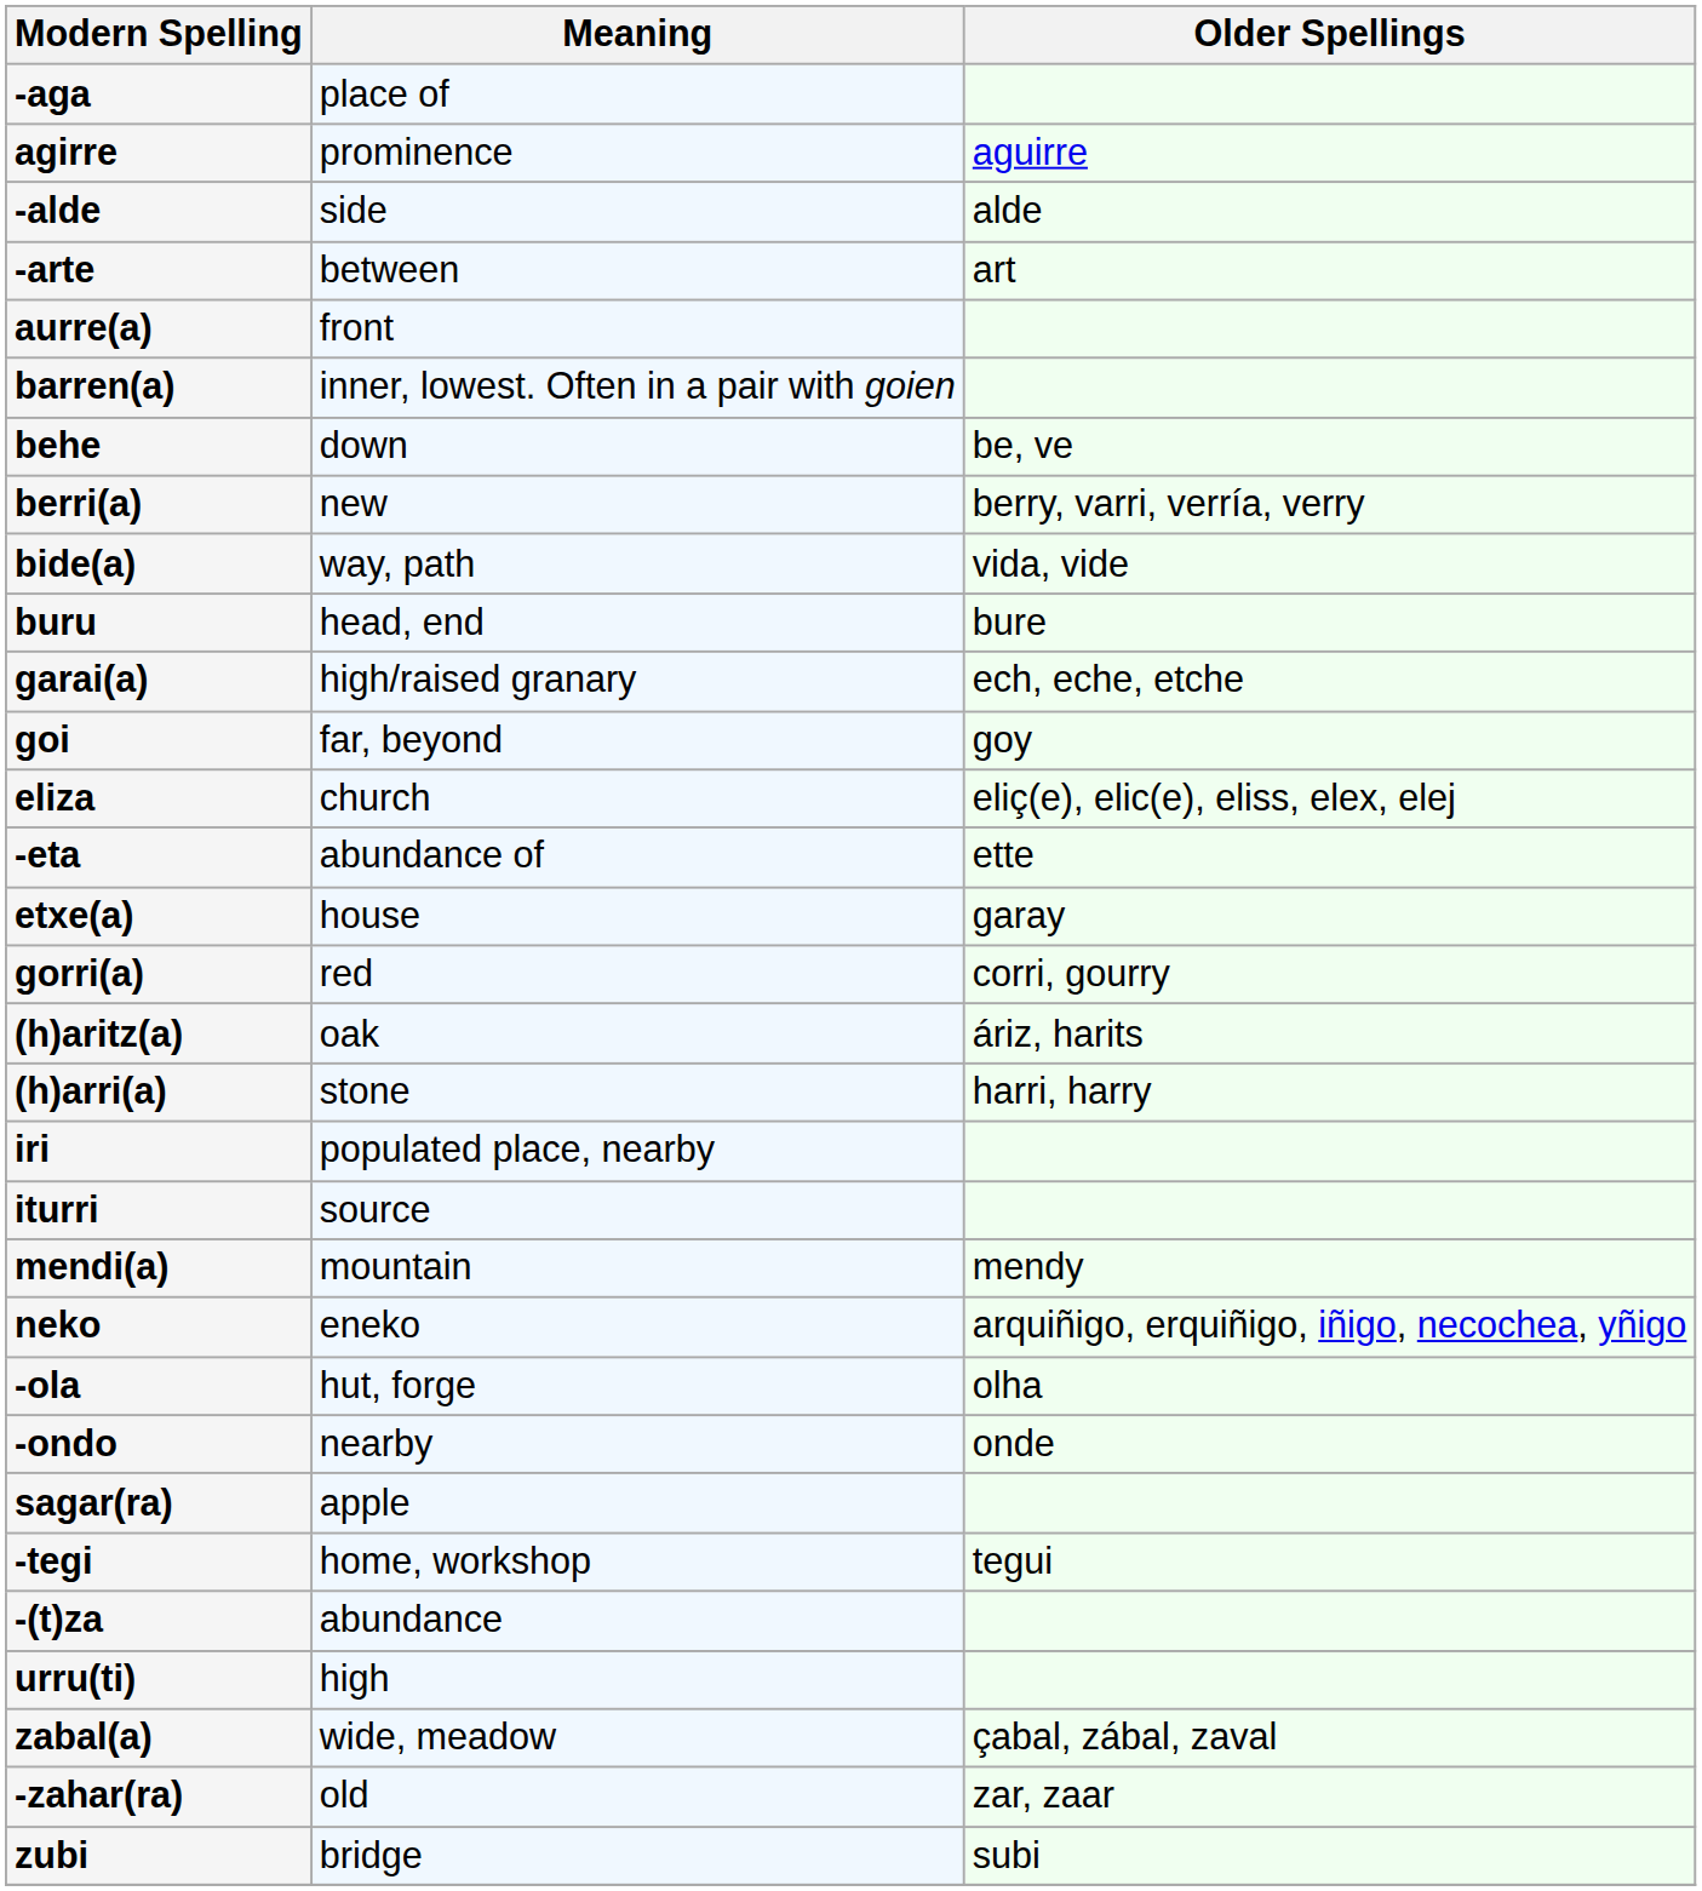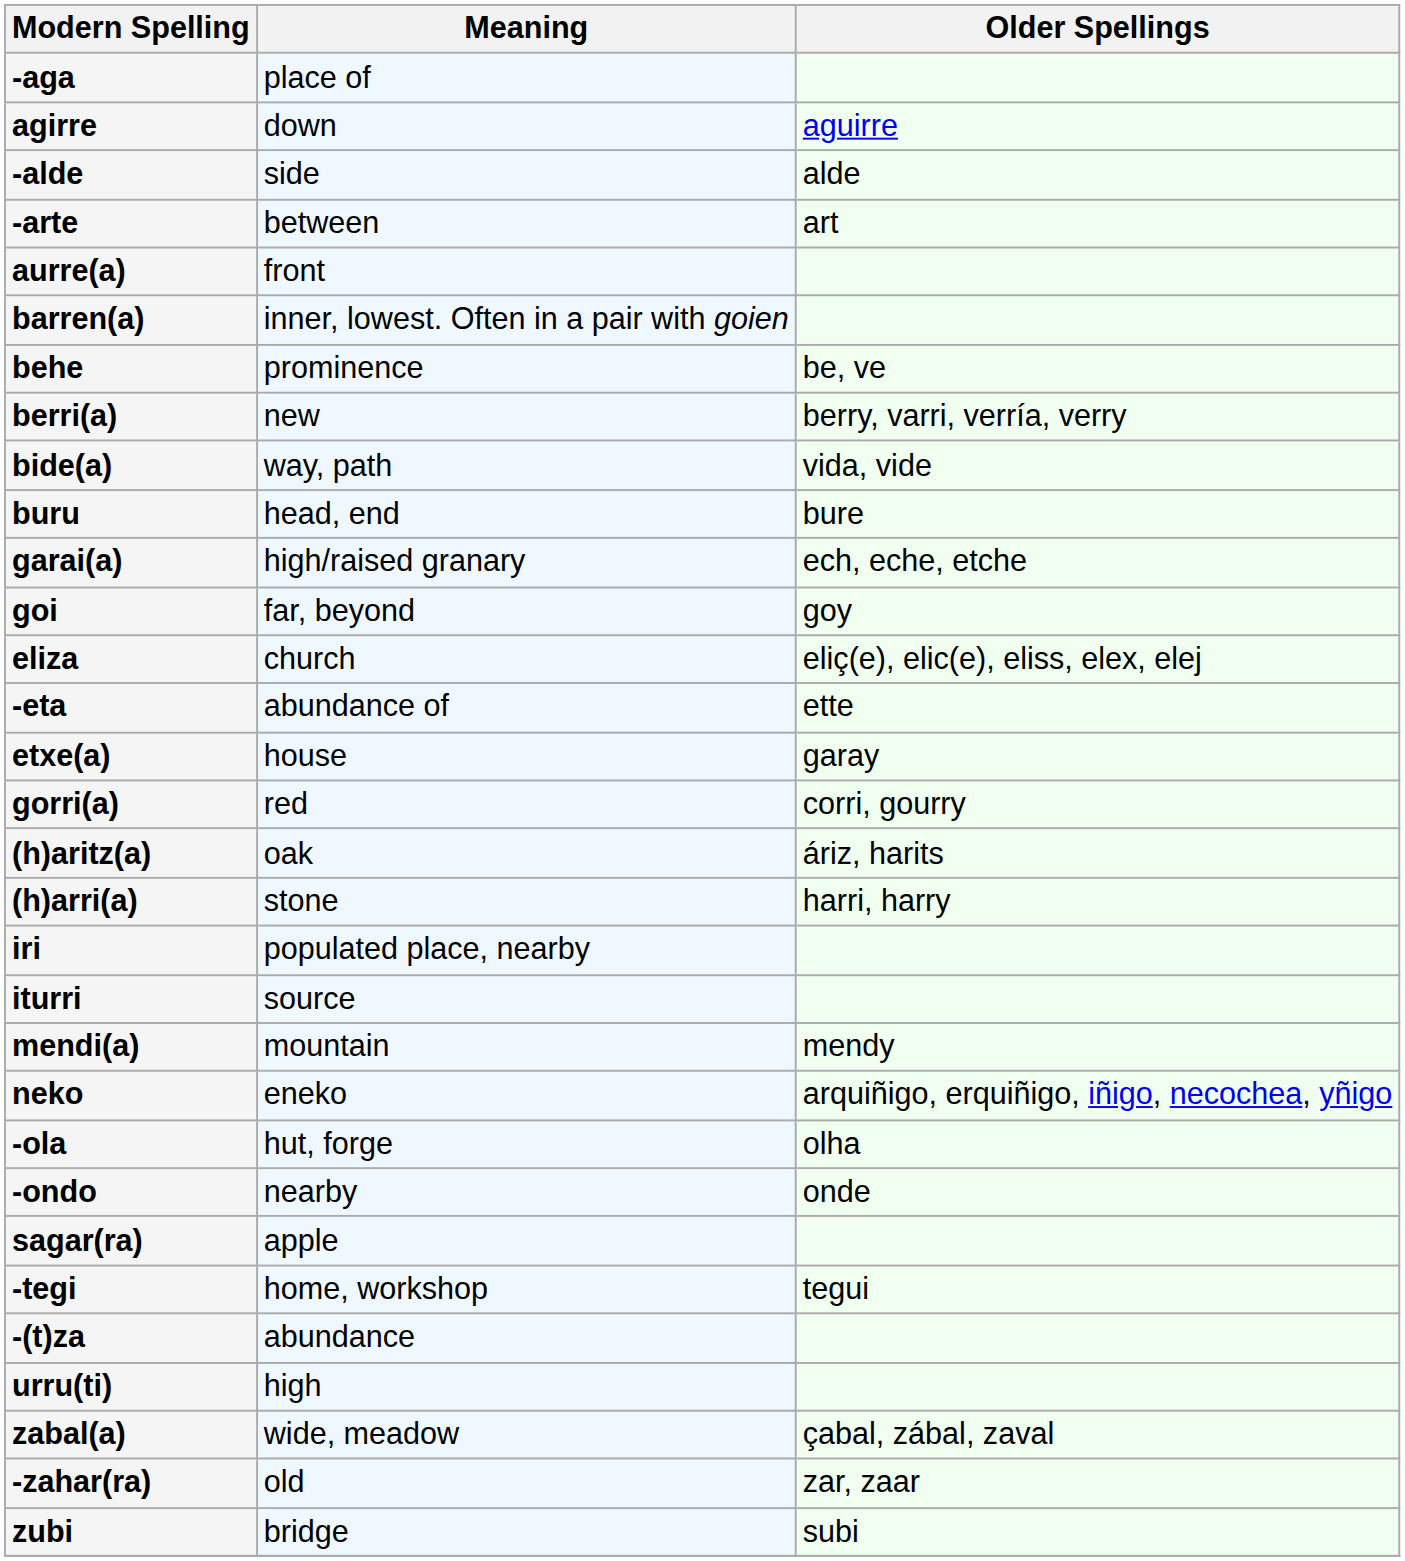 <table class="wikitable">
 <tr>
 <th>Modern Spelling</th>
 <th>Meaning</th>
 <th>Older Spellings</th>
 </tr>
 <tr ---->
 <td bgcolor=whitesmoke><strong>-aga</strong></td>
 <td bgcolor=aliceblue>place of</td>
 <td bgcolor=honeydew></td>
 </tr>
 <tr ---->
 <td bgcolor=whitesmoke><strong>agirre</strong></td>
-<td bgcolor=aliceblue>prominence</td>
+<td bgcolor=aliceblue>down</td>
 <td bgcolor=honeydew><a href='#'>aguirre</a></td>
 </tr>
 <tr ---->
 <td bgcolor=whitesmoke><strong>-alde</strong></td>
 <td bgcolor=aliceblue>side</td>
 <td bgcolor=honeydew>alde</td>
 </tr>
 <tr ----surname>
 <td bgcolor=whitesmoke><strong>-arte</strong></td>
 <td bgcolor=aliceblue>between</td>
 <td bgcolor=honeydew>art</td>
 </tr>
 <tr ---->
 <td bgcolor=whitesmoke><strong>aurre(a)</strong></td>
 <td bgcolor=aliceblue>front</td>
 <td bgcolor=honeydew></td>
 </tr>
 <tr ---->
 <td bgcolor=whitesmoke><strong>barren(a)</strong></td>
 <td bgcolor=aliceblue>inner, lowest. Often in a pair with <em>goien</em></td>
 <td bgcolor=honeydew></td>
 </tr>
 <tr ---->
 <td bgcolor=whitesmoke><strong>behe</strong></td>
-<td bgcolor=aliceblue>down</td>
+<td bgcolor=aliceblue>prominence</td>
 <td bgcolor=honeydew>be, ve</td>
 </tr>
 <tr ---->
 <td bgcolor=whitesmoke><strong>berri(a)</strong></td>
 <td bgcolor=aliceblue>new</td>
 <td bgcolor=honeydew>berry, varri, verría, verry</td>
 </tr>
 <tr ---->
 <td bgcolor=whitesmoke><strong>bide(a)</strong></td>
 <td bgcolor=aliceblue>way, path</td>
 <td bgcolor=honeydew>vida, vide</td>
 </tr>
 <tr ---->
 <td bgcolor=whitesmoke><strong>buru</strong></td>
 <td bgcolor=aliceblue>head, end</td>
 <td bgcolor=honeydew>bure</td>
 </tr>
 <tr ---->
 <td bgcolor=whitesmoke><strong>garai(a)</strong></td>
 <td bgcolor=aliceblue>high/raised granary</td>
 <td bgcolor=honeydew>ech, eche, etche</td>
 </tr>
 <tr ---->
 <td bgcolor=whitesmoke><strong>goi</strong></td>
 <td bgcolor=aliceblue>far, beyond</td>
 <td bgcolor=honeydew>goy</td>
 </tr>
 <tr ---->
 <td bgcolor=whitesmoke><strong>eliza</strong></td>
 <td bgcolor=aliceblue>church</td>
 <td bgcolor=honeydew>eliç(e), elic(e), eliss, elex, elej</td>
 </tr>
 <tr ---->
 <td bgcolor=whitesmoke><strong>-eta</strong></td>
 <td bgcolor=aliceblue>abundance of</td>
 <td bgcolor=honeydew>ette</td>
 </tr>
 <tr ---->
 <td bgcolor=whitesmoke><strong>etxe(a)</strong></td>
 <td bgcolor=aliceblue>house</td>
 <td bgcolor=honeydew>garay</td>
 </tr>
 <tr ---->
 <td bgcolor=whitesmoke><strong>gorri(a)</strong></td>
 <td bgcolor=aliceblue>red</td>
 <td bgcolor=honeydew>corri, gourry</td>
 </tr>
 <tr ---->
 <td bgcolor=whitesmoke><strong>(h)aritz(a)</strong></td>
 <td bgcolor=aliceblue>oak</td>
 <td bgcolor=honeydew>áriz, harits</td>
 </tr>
 <tr ---->
 <td bgcolor=whitesmoke><strong>(h)arri(a)</strong></td>
 <td bgcolor=aliceblue>stone</td>
 <td bgcolor=honeydew>harri, harry</td>
 </tr>
 <tr ---->
 <td bgcolor=whitesmoke><strong>iri</strong></td>
 <td bgcolor=aliceblue>populated place, nearby</td>
 <td bgcolor=honeydew></td>
 </tr>
 <tr ---->
 <td bgcolor=whitesmoke><strong>iturri</strong></td>
 <td bgcolor=aliceblue>source</td>
 <td bgcolor=honeydew></td>
 </tr>
 <tr ---->
 <td bgcolor=whitesmoke><strong>mendi(a)</strong></td>
 <td bgcolor=aliceblue>mountain</td>
 <td bgcolor=honeydew>mendy</td>
 </tr>
 <tr ---->
 <td bgcolor=whitesmoke><strong>neko</strong></td>
 <td bgcolor=aliceblue>eneko</td>
 <td bgcolor=honeydew>arquiñigo, erquiñigo, <a href='#'>iñigo</a>, <a href='#'>necochea</a>, <a href='#'>yñigo</a></td>
 </tr>
 <tr ---->
 <td bgcolor=whitesmoke><strong>-ola</strong></td>
 <td bgcolor=aliceblue>hut, forge</td>
 <td bgcolor=honeydew>olha</td>
 </tr>
 <tr ---->
 <td bgcolor=whitesmoke><strong>-ondo</strong></td>
 <td bgcolor=aliceblue>nearby</td>
 <td bgcolor=honeydew>onde</td>
 </tr>
 <tr ---->
 <td bgcolor=whitesmoke><strong>sagar(ra)</strong></td>
 <td bgcolor=aliceblue>apple</td>
 <td bgcolor=honeydew></td>
 </tr>
 <tr ---->
 <td bgcolor=whitesmoke><strong>-tegi</strong></td>
 <td bgcolor=aliceblue>home, workshop</td>
 <td bgcolor=honeydew>tegui</td>
 </tr>
 <tr ---->
 <td bgcolor=whitesmoke><strong>-(t)za</strong></td>
 <td bgcolor=aliceblue>abundance</td>
 <td bgcolor=honeydew></td>
 </tr>
 <tr ---->
 <td bgcolor=whitesmoke><strong>urru(ti)</strong></td>
 <td bgcolor=aliceblue>high</td>
 <td bgcolor=honeydew></td>
 </tr>
 <tr ---->
 <td bgcolor=whitesmoke><strong>zabal(a)</strong></td>
 <td bgcolor=aliceblue>wide, meadow</td>
 <td bgcolor=honeydew>çabal, zábal, zaval</td>
 </tr>
 <tr ---->
 <td bgcolor=whitesmoke><strong>-zahar(ra)</strong></td>
 <td bgcolor=aliceblue>old</td>
 <td bgcolor=honeydew>zar, zaar</td>
 </tr>
 <tr ---->
 <td bgcolor=whitesmoke><strong>zubi</strong></td>
 <td bgcolor=aliceblue>bridge</td>
 <td bgcolor=honeydew>subi</td>
 </tr>
 <tr>
 </tr>
 </table>
